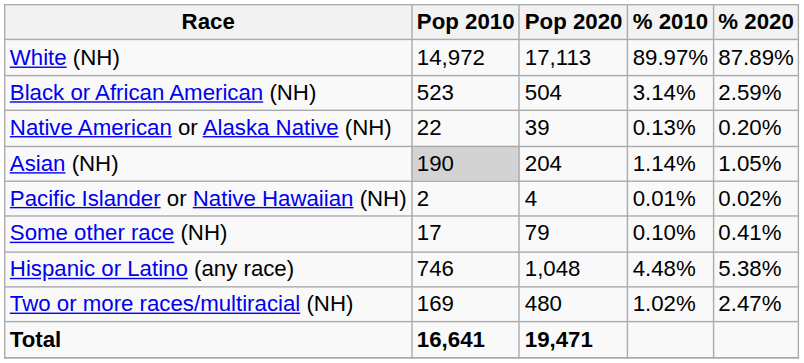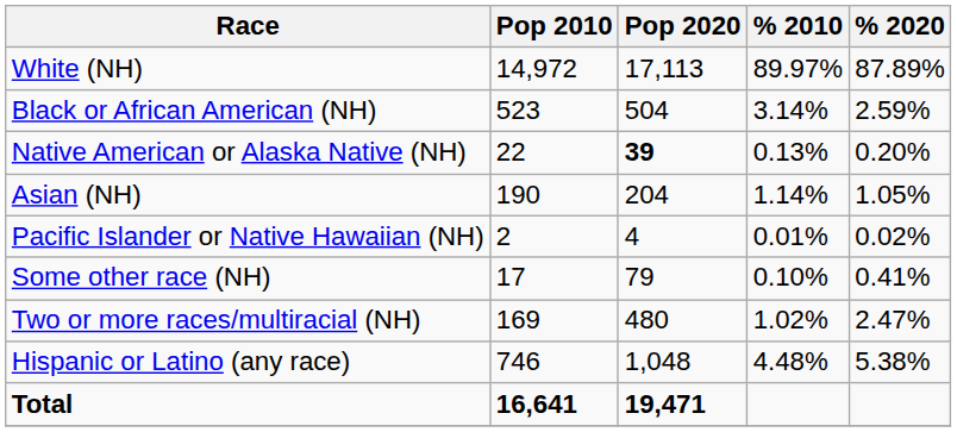 <table class="wikitable">
 <tr>
 <th>Race</th>
 <th>Pop 2010</th>
 <th>Pop 2020</th>
 <th>% 2010</th>
 <th>% 2020</th>
 </tr>
 <tr>
 <td><a href='#'>White</a> (NH)</td>
 <td>14,972</td>
 <td>17,113</td>
 <td>89.97%</td>
 <td>87.89%</td>
 </tr>
 <tr>
 <td><a href='#'>Black or African American</a> (NH)</td>
 <td>523</td>
 <td>504</td>
 <td>3.14%</td>
 <td>2.59%</td>
 </tr>
 <tr>
 <td><a href='#'>Native American</a> or <a href='#'>Alaska Native</a> (NH)</td>
 <td>22</td>
-<td>39</td>
+<td><strong>39</strong></td>
 <td>0.13%</td>
 <td>0.20%</td>
 </tr>
 <tr>
 <td><a href='#'>Asian</a> (NH)</td>
-<td style="background: lightgrey;">190</td>
+<td>190</td>
 <td>204</td>
 <td>1.14%</td>
 <td>1.05%</td>
 </tr>
 <tr>
 <td><a href='#'>Pacific Islander</a> or <a href='#'>Native Hawaiian</a> (NH)</td>
 <td>2</td>
 <td>4</td>
 <td>0.01%</td>
 <td>0.02%</td>
 </tr>
 <tr>
 <td><a href='#'>Some other race</a> (NH)</td>
 <td>17</td>
 <td>79</td>
 <td>0.10%</td>
 <td>0.41%</td>
 </tr>
 <tr>
+<td><a href='#'>Two or more races/multiracial</a> (NH)</td>
+<td>169</td>
+<td>480</td>
+<td>1.02%</td>
+<td>2.47%</td>
+</tr>
+<tr>
 <td><a href='#'>Hispanic or Latino</a> (any race)</td>
 <td>746</td>
 <td>1,048</td>
 <td>4.48%</td>
 <td>5.38%</td>
-</tr>
-<tr>
-<td><a href='#'>Two or more races/multiracial</a> (NH)</td>
-<td>169</td>
-<td>480</td>
-<td>1.02%</td>
-<td>2.47%</td>
 </tr>
 <tr>
 <td><strong>Total</strong></td>
 <td><strong>16,641</strong></td>
 <td><strong>19,471</strong></td>
 <td></td>
 <td></td>
 </tr>
 <tr>
 </tr>
 </table>
